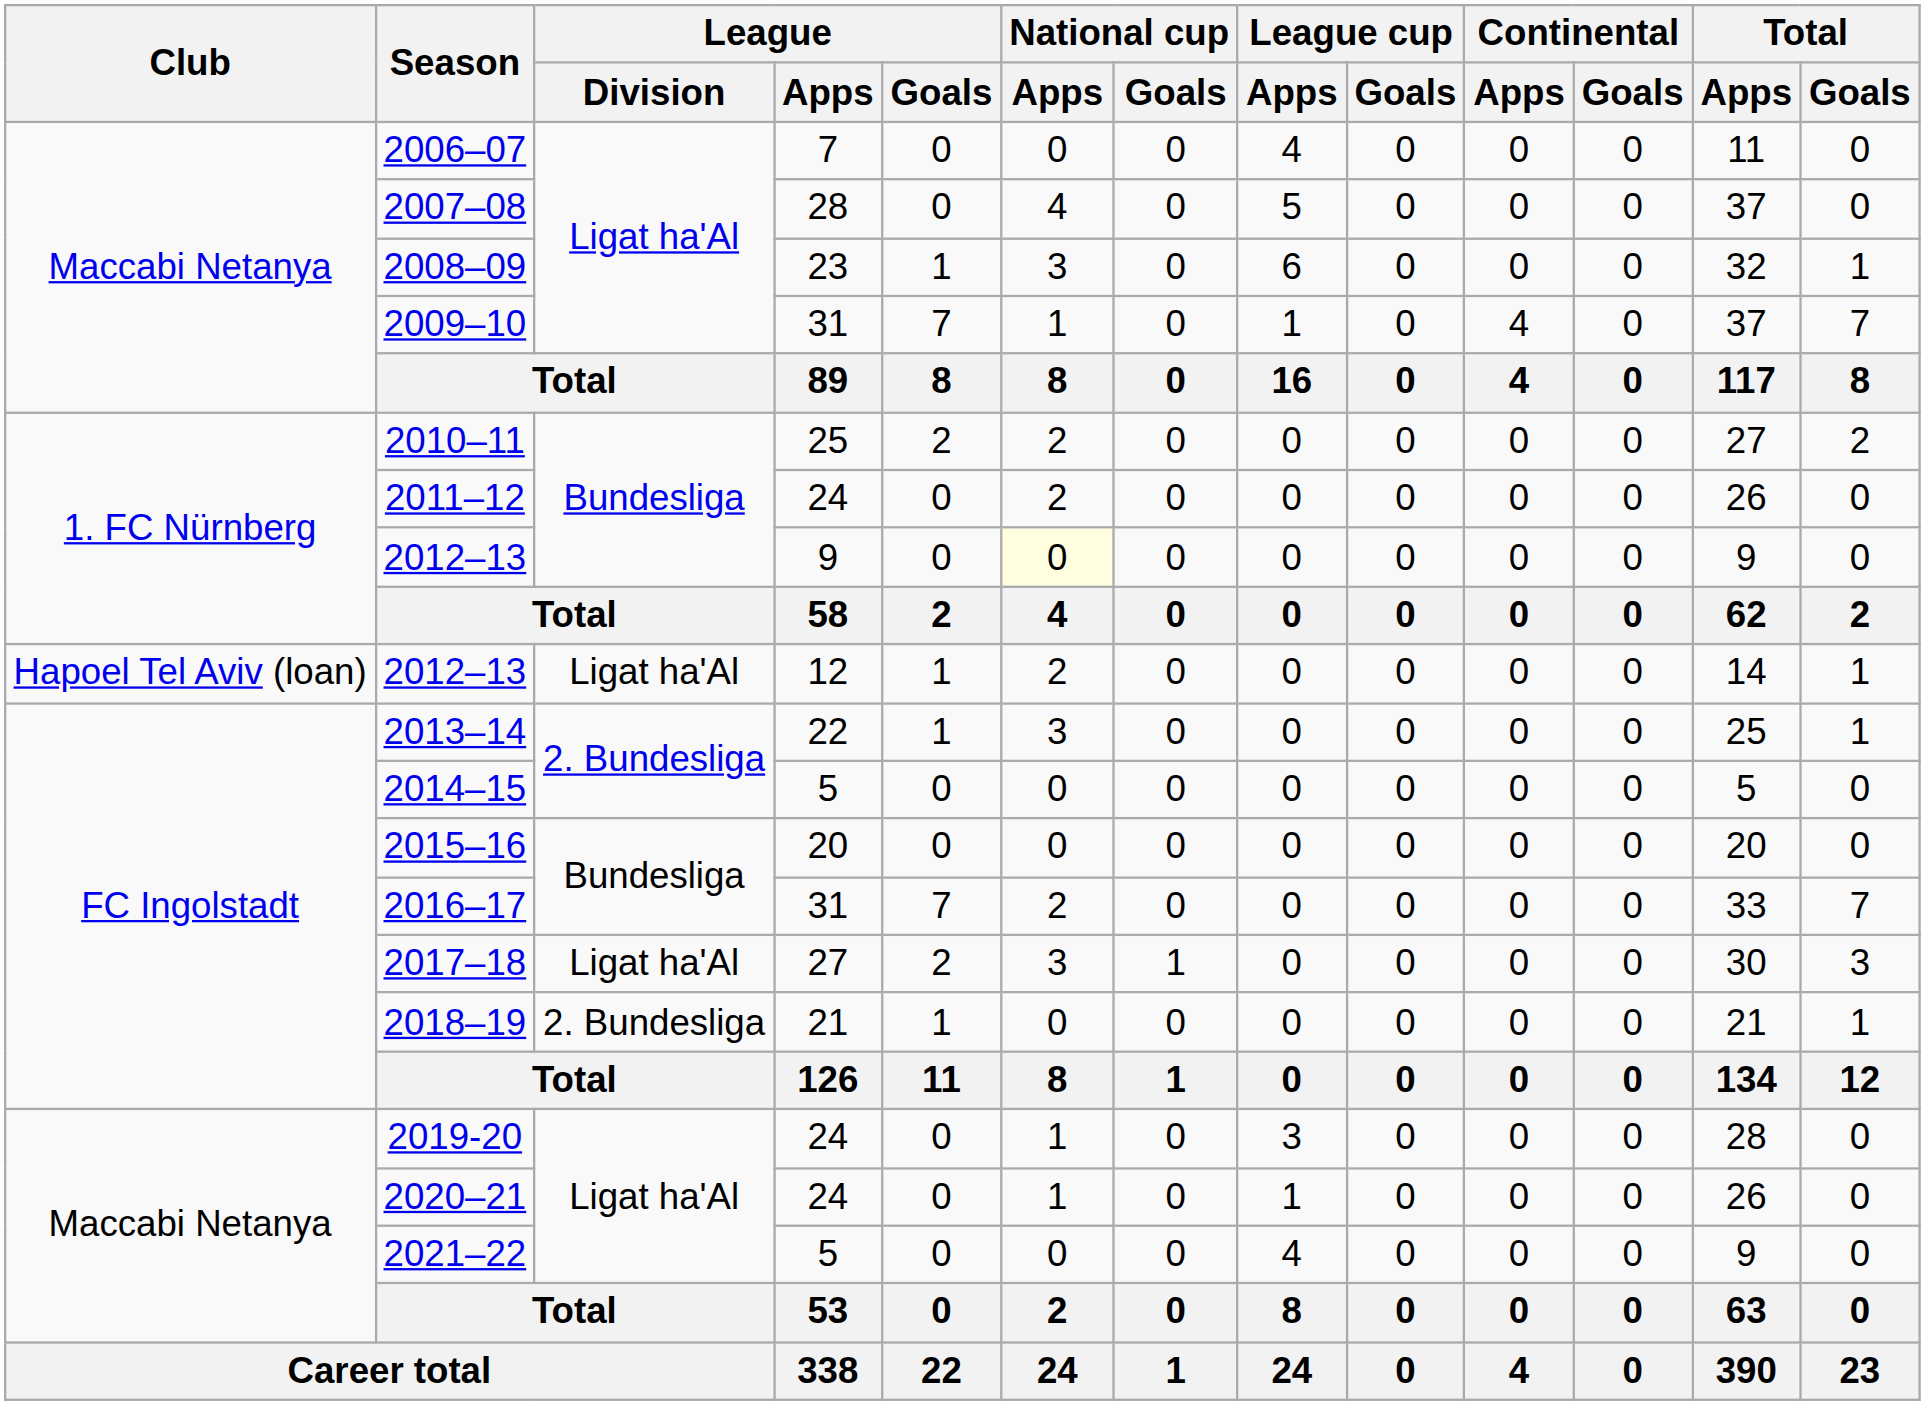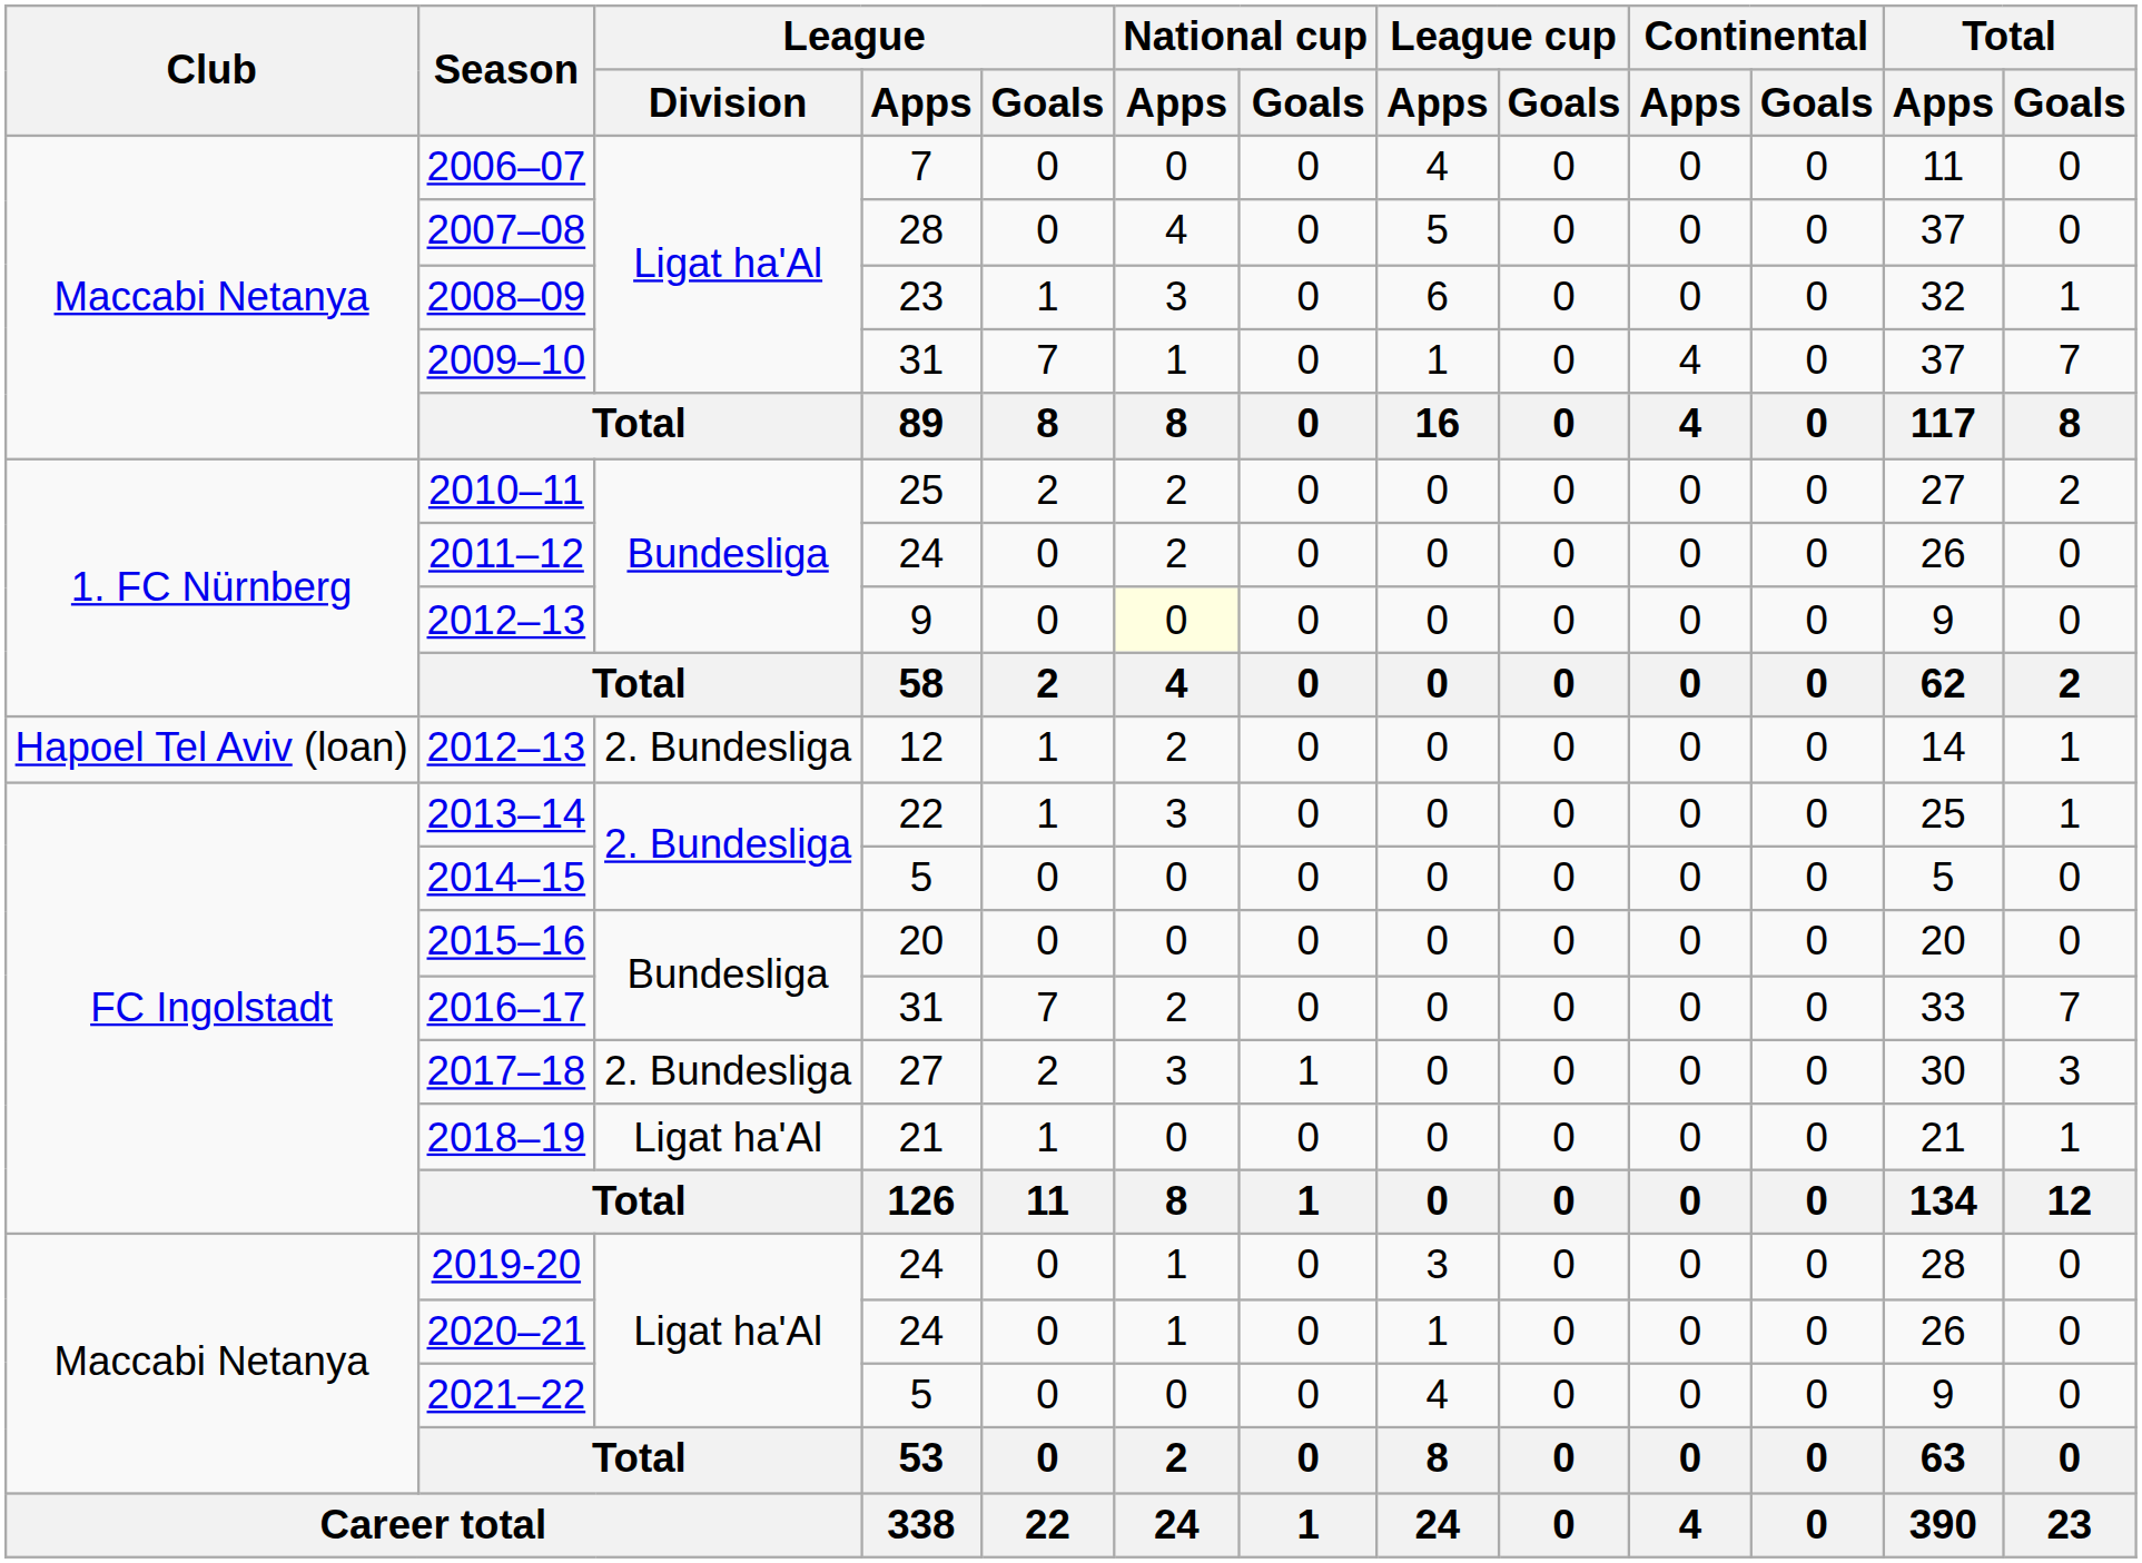 <table class="wikitable" style="text-align:center">
 <tr>
 <th rowspan="2">Club</th>
 <th rowspan="2">Season</th>
 <th colspan="3">League</th>
 <th colspan="2">National cup</th>
 <th colspan="2">League cup</th>
 <th colspan="2">Continental</th>
 <th colspan="2">Total</th>
 </tr>
 <tr>
 <th>Division</th>
 <th>Apps</th>
 <th>Goals</th>
 <th>Apps</th>
 <th>Goals</th>
 <th>Apps</th>
 <th>Goals</th>
 <th>Apps</th>
 <th>Goals</th>
 <th>Apps</th>
 <th>Goals</th>
 </tr>
 <tr>
 <td rowspan="5"><a href='#'>Maccabi Netanya</a></td>
 <td><a href='#'>2006–07</a></td>
 <td rowspan="4"><a href='#'>Ligat ha'Al</a></td>
 <td>7</td>
 <td>0</td>
 <td>0</td>
 <td>0</td>
 <td>4</td>
 <td>0</td>
 <td>0</td>
 <td>0</td>
 <td>11</td>
 <td>0</td>
 </tr>
 <tr>
 <td><a href='#'>2007–08</a></td>
 <td>28</td>
 <td>0</td>
 <td>4</td>
 <td>0</td>
 <td>5</td>
 <td>0</td>
 <td>0</td>
 <td>0</td>
 <td>37</td>
 <td>0</td>
 </tr>
 <tr>
 <td><a href='#'>2008–09</a></td>
 <td>23</td>
 <td>1</td>
 <td>3</td>
 <td>0</td>
 <td>6</td>
 <td>0</td>
 <td>0</td>
 <td>0</td>
 <td>32</td>
 <td>1</td>
 </tr>
 <tr>
 <td><a href='#'>2009–10</a></td>
 <td>31</td>
 <td>7</td>
 <td>1</td>
 <td>0</td>
 <td>1</td>
 <td>0</td>
 <td>4</td>
 <td>0</td>
 <td>37</td>
 <td>7</td>
 </tr>
 <tr>
 <th colspan="2">Total</th>
 <th>89</th>
 <th>8</th>
 <th>8</th>
 <th>0</th>
 <th>16</th>
 <th>0</th>
 <th>4</th>
 <th>0</th>
 <th>117</th>
 <th>8</th>
 </tr>
 <tr>
 <td rowspan="4"><a href='#'>1. FC Nürnberg</a></td>
 <td><a href='#'>2010–11</a></td>
 <td rowspan="3"><a href='#'>Bundesliga</a></td>
 <td>25</td>
 <td>2</td>
 <td>2</td>
 <td>0</td>
 <td>0</td>
 <td>0</td>
 <td>0</td>
 <td>0</td>
 <td>27</td>
 <td>2</td>
 </tr>
 <tr>
 <td><a href='#'>2011–12</a></td>
 <td>24</td>
 <td>0</td>
 <td>2</td>
 <td>0</td>
 <td>0</td>
 <td>0</td>
 <td>0</td>
 <td>0</td>
 <td>26</td>
 <td>0</td>
 </tr>
 <tr>
 <td><a href='#'>2012–13</a></td>
 <td>9</td>
 <td>0</td>
 <td style="background: lightyellow;">0</td>
 <td>0</td>
 <td>0</td>
 <td>0</td>
 <td>0</td>
 <td>0</td>
 <td>9</td>
 <td>0</td>
 </tr>
 <tr>
 <th colspan="2">Total</th>
 <th>58</th>
 <th>2</th>
 <th>4</th>
 <th>0</th>
 <th>0</th>
 <th>0</th>
 <th>0</th>
 <th>0</th>
 <th>62</th>
 <th>2</th>
 </tr>
 <tr>
 <td><a href='#'>Hapoel Tel Aviv</a> (loan)</td>
 <td><a href='#'>2012–13</a></td>
-<td>Ligat ha'Al</td>
+<td>2. Bundesliga</td>
 <td>12</td>
 <td>1</td>
 <td>2</td>
 <td>0</td>
 <td>0</td>
 <td>0</td>
 <td>0</td>
 <td>0</td>
 <td>14</td>
 <td>1</td>
 </tr>
 <tr>
 <td rowspan="7"><a href='#'>FC Ingolstadt</a></td>
 <td><a href='#'>2013–14</a></td>
 <td rowspan="2"><a href='#'>2. Bundesliga</a></td>
 <td>22</td>
 <td>1</td>
 <td>3</td>
 <td>0</td>
 <td>0</td>
 <td>0</td>
 <td>0</td>
 <td>0</td>
 <td>25</td>
 <td>1</td>
 </tr>
 <tr>
 <td><a href='#'>2014–15</a></td>
 <td>5</td>
 <td>0</td>
 <td>0</td>
 <td>0</td>
 <td>0</td>
 <td>0</td>
 <td>0</td>
 <td>0</td>
 <td>5</td>
 <td>0</td>
 </tr>
 <tr>
 <td><a href='#'>2015–16</a></td>
 <td rowspan="2">Bundesliga</td>
 <td>20</td>
 <td>0</td>
 <td>0</td>
 <td>0</td>
 <td>0</td>
 <td>0</td>
 <td>0</td>
 <td>0</td>
 <td>20</td>
 <td>0</td>
 </tr>
 <tr>
 <td><a href='#'>2016–17</a></td>
 <td>31</td>
 <td>7</td>
 <td>2</td>
 <td>0</td>
 <td>0</td>
 <td>0</td>
 <td>0</td>
 <td>0</td>
 <td>33</td>
 <td>7</td>
 </tr>
 <tr>
 <td><a href='#'>2017–18</a></td>
-<td>Ligat ha'Al</td>
+<td>2. Bundesliga</td>
 <td>27</td>
 <td>2</td>
 <td>3</td>
 <td>1</td>
 <td>0</td>
 <td>0</td>
 <td>0</td>
 <td>0</td>
 <td>30</td>
 <td>3</td>
 </tr>
 <tr>
 <td><a href='#'>2018–19</a></td>
-<td>2. Bundesliga</td>
+<td>Ligat ha'Al</td>
 <td>21</td>
 <td>1</td>
 <td>0</td>
 <td>0</td>
 <td>0</td>
 <td>0</td>
 <td>0</td>
 <td>0</td>
 <td>21</td>
 <td>1</td>
 </tr>
 <tr>
 <th colspan="2">Total</th>
 <th>126</th>
 <th>11</th>
 <th>8</th>
 <th>1</th>
 <th>0</th>
 <th>0</th>
 <th>0</th>
 <th>0</th>
 <th>134</th>
 <th>12</th>
 </tr>
 <tr>
 <td rowspan="4">Maccabi Netanya</td>
 <td><a href='#'>2019-20</a></td>
 <td rowspan="3">Ligat ha'Al</td>
 <td>24</td>
 <td>0</td>
 <td>1</td>
 <td>0</td>
 <td>3</td>
 <td>0</td>
 <td>0</td>
 <td>0</td>
 <td>28</td>
 <td>0</td>
 </tr>
 <tr>
 <td><a href='#'>2020–21</a></td>
 <td>24</td>
 <td>0</td>
 <td>1</td>
 <td>0</td>
 <td>1</td>
 <td>0</td>
 <td>0</td>
 <td>0</td>
 <td>26</td>
 <td>0</td>
 </tr>
 <tr>
 <td><a href='#'>2021–22</a></td>
 <td>5</td>
 <td>0</td>
 <td>0</td>
 <td>0</td>
 <td>4</td>
 <td>0</td>
 <td>0</td>
 <td>0</td>
 <td>9</td>
 <td>0</td>
 </tr>
 <tr>
 <th colspan="2">Total</th>
 <th>53</th>
 <th>0</th>
 <th>2</th>
 <th>0</th>
 <th>8</th>
 <th>0</th>
 <th>0</th>
 <th>0</th>
 <th>63</th>
 <th>0</th>
 </tr>
 <tr>
 <th colspan="3">Career total</th>
 <th>338</th>
 <th>22</th>
 <th>24</th>
 <th>1</th>
 <th>24</th>
 <th>0</th>
 <th>4</th>
 <th>0</th>
 <th>390</th>
 <th>23</th>
 </tr>
 </table>
